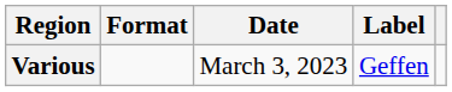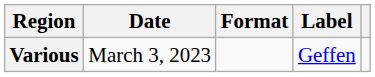 <table class="wikitable plainrowheaders">
 <tr>
 <th scope="col">Region</th>
+<th scope="col">Date</th>
 <th scope="col">Format</th>
-<th scope="col">Date</th>
 <th scope="col">Label</th>
 <th scope="col"></th>
 </tr>
 <tr>
 <th scope="row">Various</th>
+<td>March 3, 2023</td>
 <td></td>
-<td>March 3, 2023</td>
 <td><a href='#'>Geffen</a></td>
 <td align="center"></td>
 </tr>
 </table>
